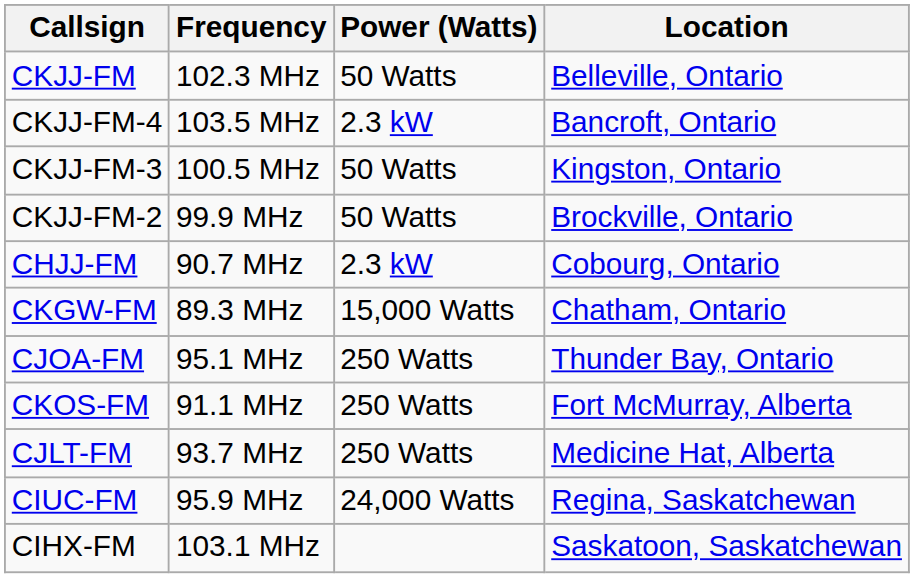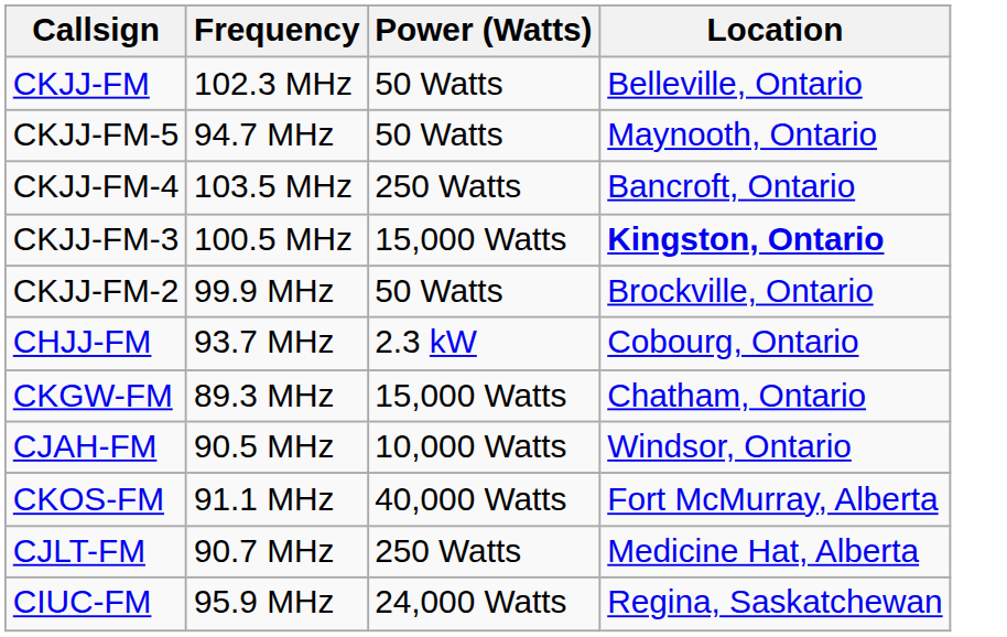 <table class="wikitable">
 <tr>
 <th>Callsign</th>
 <th>Frequency</th>
 <th>Power (Watts)</th>
 <th>Location</th>
 </tr>
 <tr>
 <td><a href='#'>CKJJ-FM</a></td>
 <td>102.3 MHz</td>
 <td>50 Watts</td>
 <td><a href='#'>Belleville, Ontario</a></td>
 </tr>
 <tr>
+<td>CKJJ-FM-5</td>
+<td>94.7 MHz</td>
+<td>50 Watts</td>
+<td><a href='#'>Maynooth, Ontario</a></td>
+</tr>
+<tr>
 <td>CKJJ-FM-4</td>
 <td>103.5 MHz</td>
-<td>2.3 <a href='#'>kW</a></td>
+<td>250 Watts</td>
 <td><a href='#'>Bancroft, Ontario</a></td>
 </tr>
 <tr>
 <td>CKJJ-FM-3</td>
 <td>100.5 MHz</td>
-<td>50 Watts</td>
-<td><a href='#'>Kingston, Ontario</a></td>
+<td>15,000 Watts</td>
+<td><strong><a href='#'>Kingston, Ontario</a></strong></td>
 </tr>
 <tr>
 <td>CKJJ-FM-2</td>
 <td>99.9 MHz</td>
 <td>50 Watts</td>
 <td><a href='#'>Brockville, Ontario</a></td>
 </tr>
 <tr>
 <td><a href='#'>CHJJ-FM</a></td>
-<td>90.7 MHz</td>
+<td>93.7 MHz</td>
 <td>2.3 <a href='#'>kW</a></td>
 <td><a href='#'>Cobourg, Ontario</a></td>
 </tr>
 <tr>
 <td><a href='#'>CKGW-FM</a></td>
 <td>89.3 MHz</td>
 <td>15,000 Watts</td>
 <td><a href='#'>Chatham, Ontario</a></td>
 </tr>
 <tr>
-<td><a href='#'>CJOA-FM</a></td>
-<td>95.1 MHz</td>
-<td>250 Watts</td>
-<td><a href='#'>Thunder Bay, Ontario</a></td>
+<td><a href='#'>CJAH-FM</a></td>
+<td>90.5 MHz</td>
+<td>10,000 Watts</td>
+<td><a href='#'>Windsor, Ontario</a></td>
 </tr>
 <tr>
 <td><a href='#'>CKOS-FM</a></td>
 <td>91.1 MHz</td>
-<td>250 Watts</td>
+<td>40,000 Watts</td>
 <td><a href='#'>Fort McMurray, Alberta</a></td>
 </tr>
 <tr>
 <td><a href='#'>CJLT-FM</a></td>
-<td>93.7 MHz</td>
+<td>90.7 MHz</td>
 <td>250 Watts</td>
 <td><a href='#'>Medicine Hat, Alberta</a></td>
 </tr>
 <tr>
 <td><a href='#'>CIUC-FM</a></td>
 <td>95.9 MHz</td>
 <td>24,000 Watts</td>
 <td><a href='#'>Regina, Saskatchewan</a></td>
 </tr>
-<tr>
-<td>CIHX-FM</td>
-<td>103.1 MHz</td>
-<td></td>
-<td><a href='#'>Saskatoon, Saskatchewan</a></td>
-</tr>
 </table>
